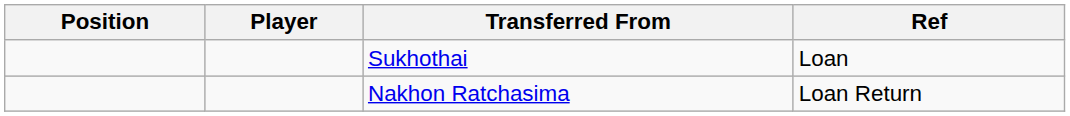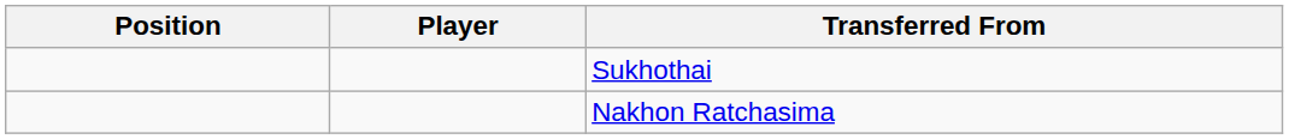 <table class="wikitable sortable" style="width:60%; text-align:center; font-size:100%; text-align:left;">
 <tr>
 <th>Position</th>
 <th>Player</th>
 <th>Transferred From</th>
-<th>Ref</th>
 </tr>
 <tr>
 <td></td>
 <td></td>
 <td> <a href='#'>Sukhothai</a></td>
-<td>Loan </td>
 </tr>
 <tr>
 <td></td>
 <td></td>
 <td> <a href='#'>Nakhon Ratchasima</a></td>
-<td>Loan Return</td>
 </tr>
 </table>
